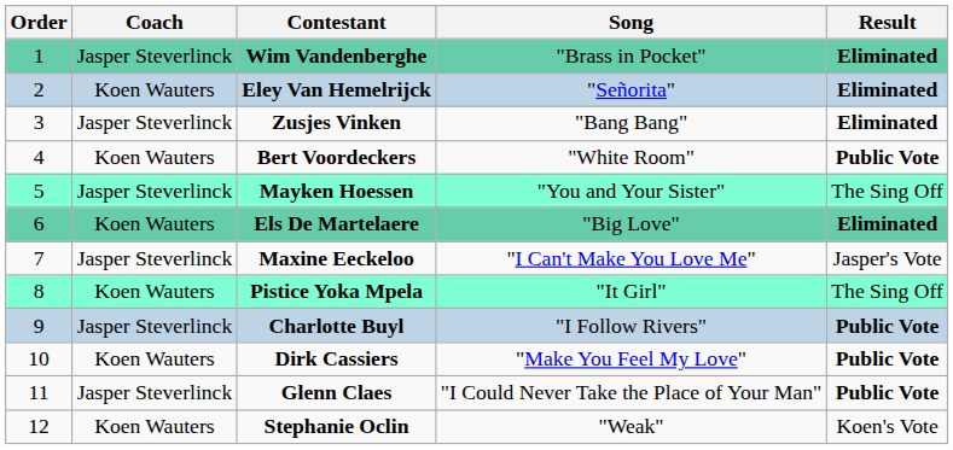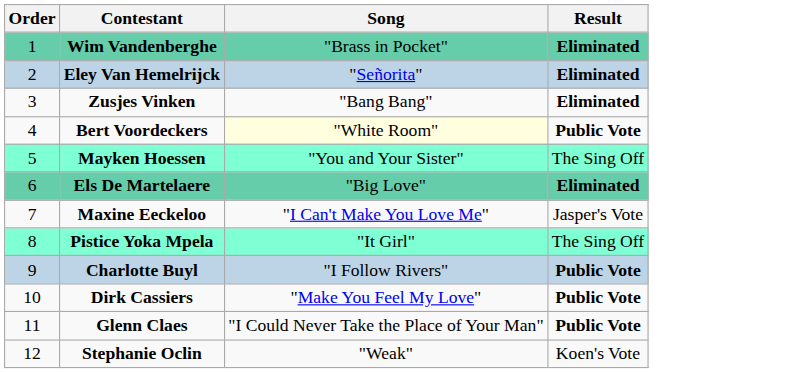 <table class="wikitable sortable" style="text-align: center; width: auto;">
 <tr>
 <th>Order</th>
-<th>Coach</th>
 <th>Contestant</th>
 <th>Song</th>
 <th>Result</th>
 </tr>
 <tr style="background:Mediumaquamarine;">
 <td>1</td>
-<td>Jasper Steverlinck</td>
 <td><strong>Wim Vandenberghe</strong></td>
 <td>"Brass in Pocket"</td>
 <td><strong>Eliminated</strong></td>
 </tr>
 <tr style="background:#bcd4e6;">
 <td>2</td>
-<td>Koen Wauters</td>
 <td><strong>Eley Van Hemelrijck</strong></td>
 <td>"<a href='#'>Señorita</a>"</td>
 <td><strong>Eliminated</strong></td>
 </tr>
 <tr>
 <td>3</td>
-<td>Jasper Steverlinck</td>
 <td><strong>Zusjes Vinken</strong></td>
 <td>"Bang Bang"</td>
 <td><strong>Eliminated</strong></td>
 </tr>
 <tr>
 <td>4</td>
-<td>Koen Wauters</td>
 <td><strong>Bert Voordeckers</strong></td>
-<td>"White Room"</td>
+<td style="background: lightyellow;">"White Room"</td>
 <td><strong>Public Vote</strong></td>
 </tr>
 <tr style="background:Aquamarine;">
 <td>5</td>
-<td>Jasper Steverlinck</td>
 <td><strong>Mayken Hoessen</strong></td>
 <td>"You and Your Sister"</td>
 <td>The Sing Off</td>
 </tr>
 <tr style="background:Mediumaquamarine;">
 <td>6</td>
-<td>Koen Wauters</td>
 <td><strong>Els De Martelaere</strong></td>
 <td>"Big Love"</td>
 <td><strong>Eliminated</strong></td>
 </tr>
 <tr>
 <td>7</td>
-<td>Jasper Steverlinck</td>
 <td><strong>Maxine Eeckeloo</strong></td>
 <td>"<a href='#'>I Can't Make You Love Me</a>"</td>
 <td>Jasper's Vote</td>
 </tr>
 <tr style="background:Aquamarine;">
 <td>8</td>
-<td>Koen Wauters</td>
 <td><strong>Pistice Yoka Mpela</strong></td>
 <td>"It Girl"</td>
 <td>The Sing Off</td>
 </tr>
 <tr style="background:#bcd4e6;">
 <td>9</td>
-<td>Jasper Steverlinck</td>
 <td><strong>Charlotte Buyl</strong></td>
 <td>"I Follow Rivers"</td>
 <td><strong>Public Vote</strong></td>
 </tr>
 <tr>
 <td>10</td>
-<td>Koen Wauters</td>
 <td><strong>Dirk Cassiers</strong></td>
 <td>"<a href='#'>Make You Feel My Love</a>"</td>
 <td><strong>Public Vote</strong></td>
 </tr>
 <tr>
 <td>11</td>
-<td>Jasper Steverlinck</td>
 <td><strong>Glenn Claes</strong></td>
 <td>"I Could Never Take the Place of Your Man"</td>
 <td><strong>Public Vote</strong></td>
 </tr>
 <tr>
 <td>12</td>
-<td>Koen Wauters</td>
 <td><strong>Stephanie Oclin</strong></td>
 <td>"Weak"</td>
 <td>Koen's Vote</td>
 </tr>
 </table>
